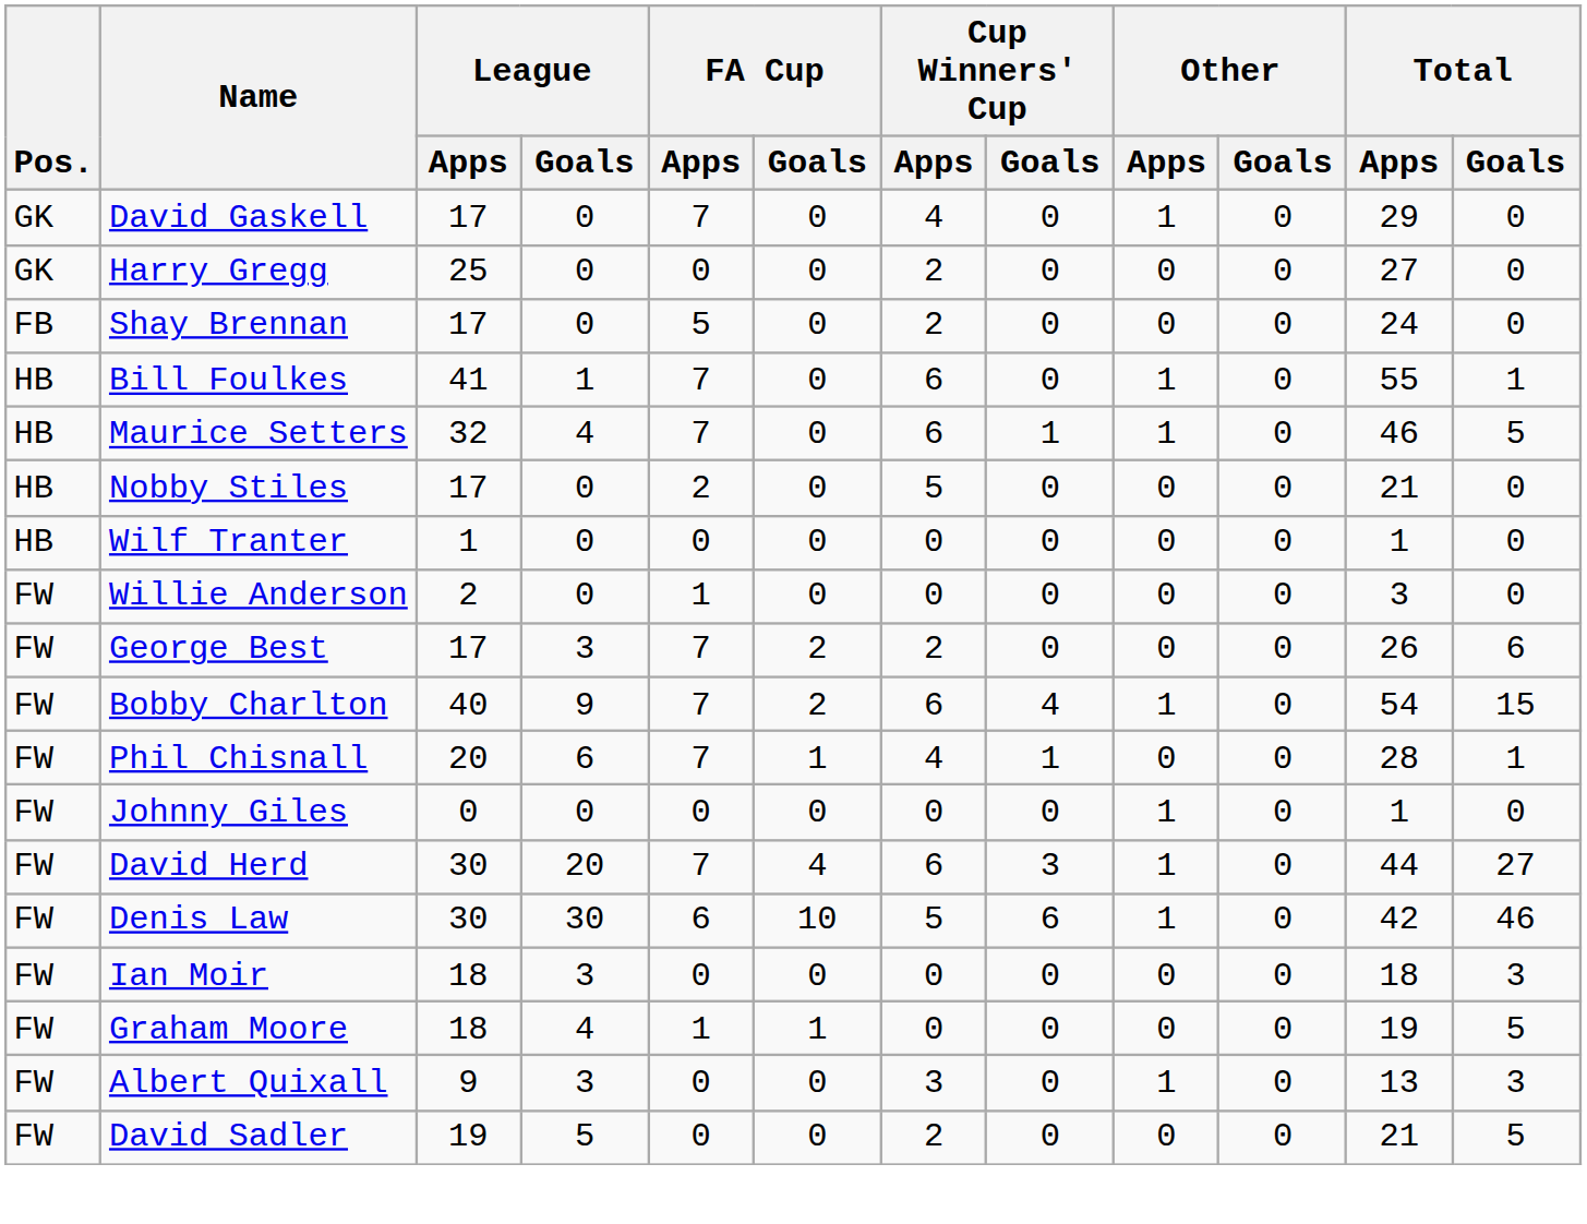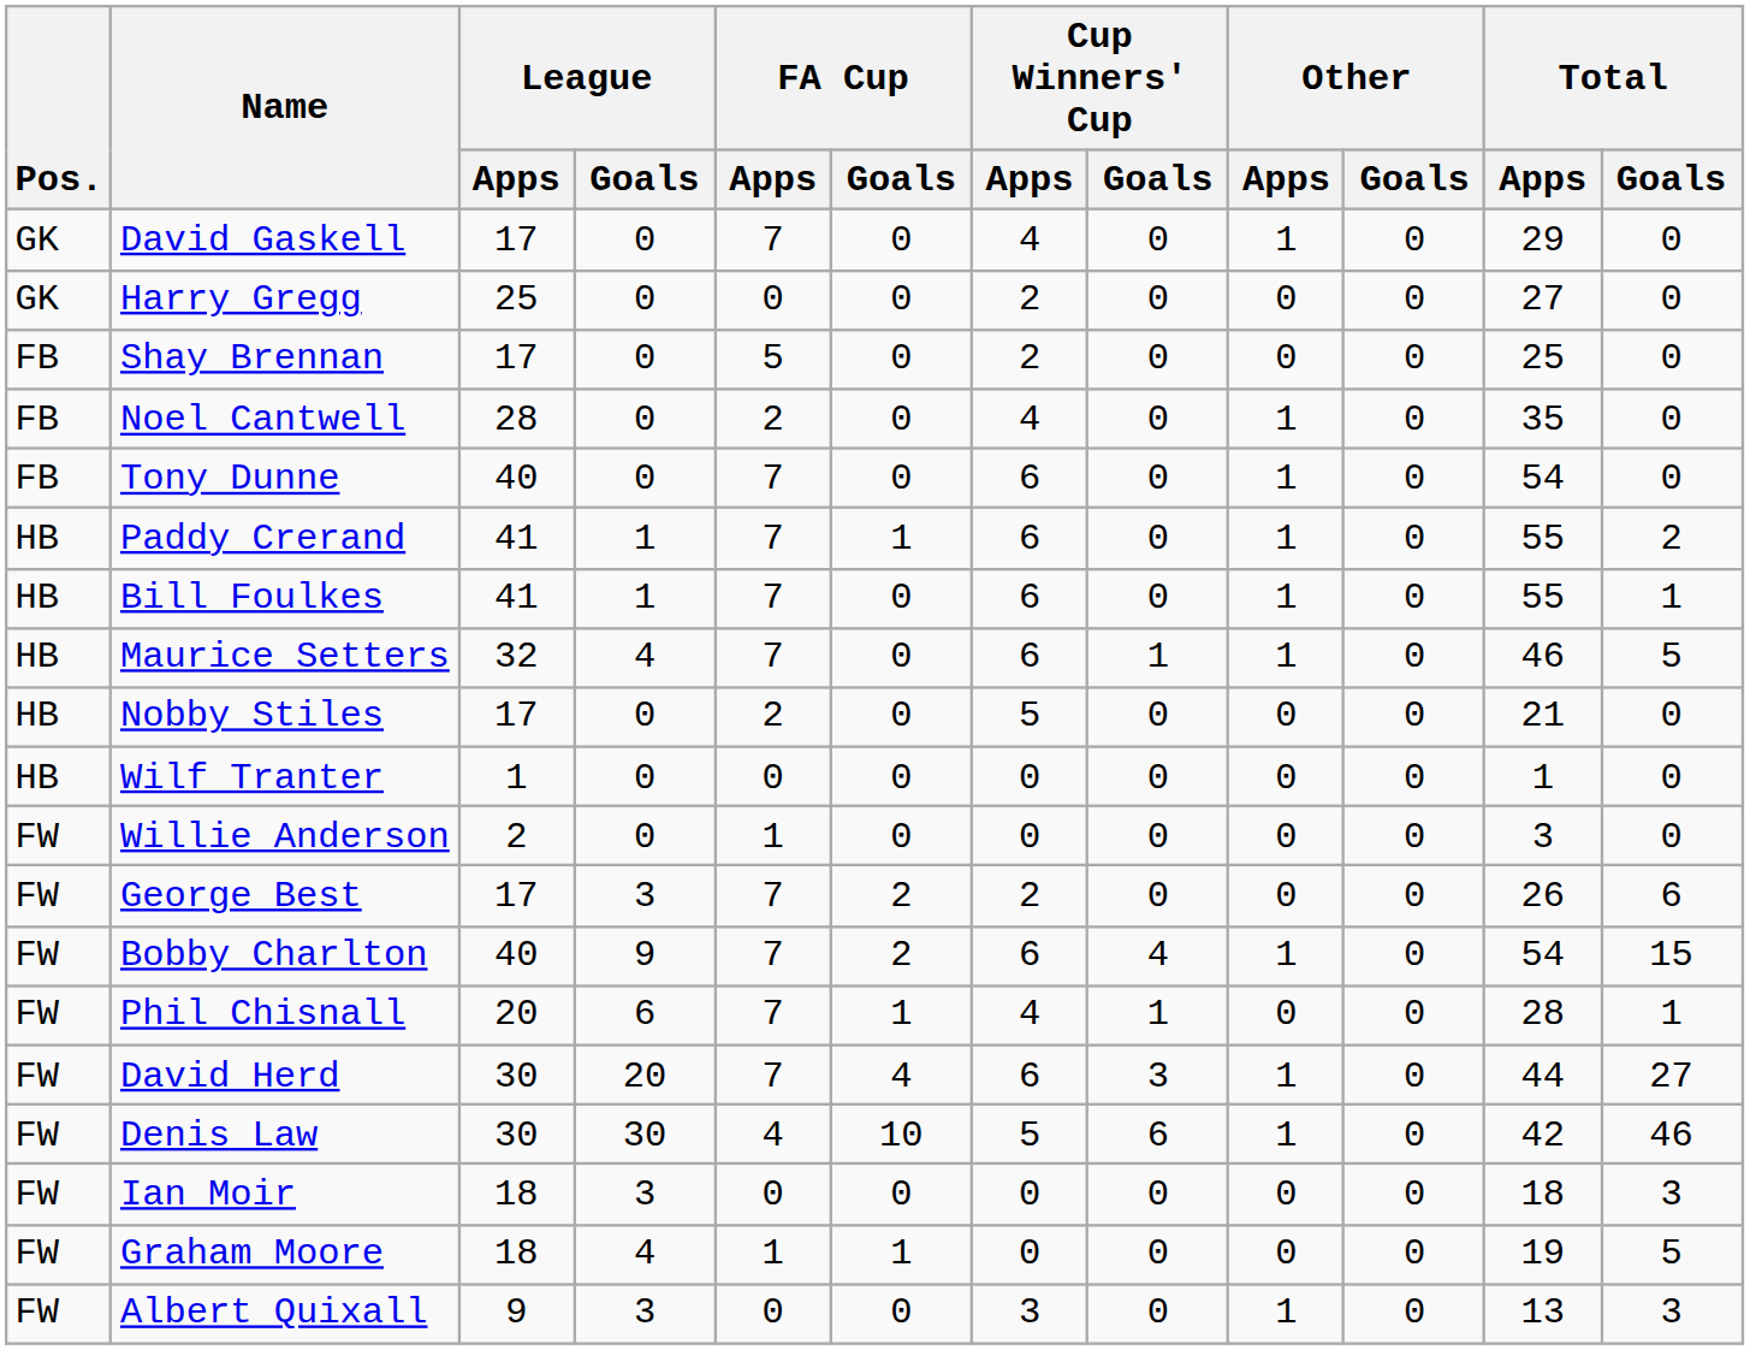 <table class="wikitable" style="text-align:center">
 <tr>
 <th rowspan="2" valign="bottom">Pos.</th>
 <th rowspan="2">Name</th>
 <th colspan="2" width="85">League</th>
 <th colspan="2" width="85">FA Cup</th>
 <th colspan="2" width="85">Cup Winners' Cup</th>
 <th colspan="2" width="85">Other</th>
 <th colspan="2" width="85">Total</th>
 </tr>
 <tr>
 <th>Apps</th>
 <th>Goals</th>
 <th>Apps</th>
 <th>Goals</th>
 <th>Apps</th>
 <th>Goals</th>
 <th>Apps</th>
 <th>Goals</th>
 <th>Apps</th>
 <th>Goals</th>
 </tr>
 <tr>
 <td align="left">GK</td>
 <td align="left"> <a href='#'>David Gaskell</a></td>
 <td>17</td>
 <td>0</td>
 <td>7</td>
 <td>0</td>
 <td>4</td>
 <td>0</td>
 <td>1</td>
 <td>0</td>
 <td>29</td>
 <td>0</td>
 </tr>
 <tr>
 <td align="left">GK</td>
 <td align="left"> <a href='#'>Harry Gregg</a></td>
 <td>25</td>
 <td>0</td>
 <td>0</td>
 <td>0</td>
 <td>2</td>
 <td>0</td>
 <td>0</td>
 <td>0</td>
 <td>27</td>
 <td>0</td>
 </tr>
 <tr>
 <td align="left">FB</td>
 <td align="left"> <a href='#'>Shay Brennan</a></td>
 <td>17</td>
 <td>0</td>
 <td>5</td>
 <td>0</td>
 <td>2</td>
 <td>0</td>
 <td>0</td>
 <td>0</td>
-<td>24</td>
+<td>25</td>
 <td>0</td>
+</tr>
+<tr>
+<td align="left">FB</td>
+<td align="left"> <a href='#'>Noel Cantwell</a></td>
+<td>28</td>
+<td>0</td>
+<td>2</td>
+<td>0</td>
+<td>4</td>
+<td>0</td>
+<td>1</td>
+<td>0</td>
+<td>35</td>
+<td>0</td>
+</tr>
+<tr>
+<td align="left">FB</td>
+<td align="left"> <a href='#'>Tony Dunne</a></td>
+<td>40</td>
+<td>0</td>
+<td>7</td>
+<td>0</td>
+<td>6</td>
+<td>0</td>
+<td>1</td>
+<td>0</td>
+<td>54</td>
+<td>0</td>
+</tr>
+<tr>
+<td align="left">HB</td>
+<td align="left"> <a href='#'>Paddy Crerand</a></td>
+<td>41</td>
+<td>1</td>
+<td>7</td>
+<td>1</td>
+<td>6</td>
+<td>0</td>
+<td>1</td>
+<td>0</td>
+<td>55</td>
+<td>2</td>
 </tr>
 <tr>
 <td align="left">HB</td>
 <td align="left"> <a href='#'>Bill Foulkes</a></td>
 <td>41</td>
 <td>1</td>
 <td>7</td>
 <td>0</td>
 <td>6</td>
 <td>0</td>
 <td>1</td>
 <td>0</td>
 <td>55</td>
 <td>1</td>
 </tr>
 <tr>
 <td align="left">HB</td>
 <td align="left"> <a href='#'>Maurice Setters</a></td>
 <td>32</td>
 <td>4</td>
 <td>7</td>
 <td>0</td>
 <td>6</td>
 <td>1</td>
 <td>1</td>
 <td>0</td>
 <td>46</td>
 <td>5</td>
 </tr>
 <tr>
 <td align="left">HB</td>
 <td align="left"> <a href='#'>Nobby Stiles</a></td>
 <td>17</td>
 <td>0</td>
 <td>2</td>
 <td>0</td>
 <td>5</td>
 <td>0</td>
 <td>0</td>
 <td>0</td>
 <td>21</td>
 <td>0</td>
 </tr>
 <tr>
 <td align="left">HB</td>
 <td align="left"> <a href='#'>Wilf Tranter</a></td>
 <td>1</td>
 <td>0</td>
 <td>0</td>
 <td>0</td>
 <td>0</td>
 <td>0</td>
 <td>0</td>
 <td>0</td>
 <td>1</td>
 <td>0</td>
 </tr>
 <tr>
 <td align="left">FW</td>
 <td align="left"> <a href='#'>Willie Anderson</a></td>
 <td>2</td>
 <td>0</td>
 <td>1</td>
 <td>0</td>
 <td>0</td>
 <td>0</td>
 <td>0</td>
 <td>0</td>
 <td>3</td>
 <td>0</td>
 </tr>
 <tr>
 <td align="left">FW</td>
 <td align="left"> <a href='#'>George Best</a></td>
 <td>17</td>
 <td>3</td>
 <td>7</td>
 <td>2</td>
 <td>2</td>
 <td>0</td>
 <td>0</td>
 <td>0</td>
 <td>26</td>
 <td>6</td>
 </tr>
 <tr>
 <td align="left">FW</td>
 <td align="left"> <a href='#'>Bobby Charlton</a></td>
 <td>40</td>
 <td>9</td>
 <td>7</td>
 <td>2</td>
 <td>6</td>
 <td>4</td>
 <td>1</td>
 <td>0</td>
 <td>54</td>
 <td>15</td>
 </tr>
 <tr>
 <td align="left">FW</td>
 <td align="left"> <a href='#'>Phil Chisnall</a></td>
 <td>20</td>
 <td>6</td>
 <td>7</td>
 <td>1</td>
 <td>4</td>
 <td>1</td>
 <td>0</td>
 <td>0</td>
 <td>28</td>
 <td>1</td>
 </tr>
 <tr>
 <td align="left">FW</td>
-<td align="left"> <a href='#'>Johnny Giles</a></td>
-<td>0</td>
-<td>0</td>
-<td>0</td>
-<td>0</td>
-<td>0</td>
-<td>0</td>
-<td>1</td>
-<td>0</td>
-<td>1</td>
-<td>0</td>
-</tr>
-<tr>
-<td align="left">FW</td>
 <td align="left"> <a href='#'>David Herd</a></td>
 <td>30</td>
 <td>20</td>
 <td>7</td>
 <td>4</td>
 <td>6</td>
 <td>3</td>
 <td>1</td>
 <td>0</td>
 <td>44</td>
 <td>27</td>
 </tr>
 <tr>
 <td align="left">FW</td>
 <td align="left"> <a href='#'>Denis Law</a></td>
 <td>30</td>
 <td>30</td>
-<td>6</td>
+<td>4</td>
 <td>10</td>
 <td>5</td>
 <td>6</td>
 <td>1</td>
 <td>0</td>
 <td>42</td>
 <td>46</td>
 </tr>
 <tr>
 <td align="left">FW</td>
 <td align="left"> <a href='#'>Ian Moir</a></td>
 <td>18</td>
 <td>3</td>
 <td>0</td>
 <td>0</td>
 <td>0</td>
 <td>0</td>
 <td>0</td>
 <td>0</td>
 <td>18</td>
 <td>3</td>
 </tr>
 <tr>
 <td align="left">FW</td>
 <td align="left"> <a href='#'>Graham Moore</a></td>
 <td>18</td>
 <td>4</td>
 <td>1</td>
 <td>1</td>
 <td>0</td>
 <td>0</td>
 <td>0</td>
 <td>0</td>
 <td>19</td>
 <td>5</td>
 </tr>
 <tr>
 <td align="left">FW</td>
 <td align="left"> <a href='#'>Albert Quixall</a></td>
 <td>9</td>
 <td>3</td>
 <td>0</td>
 <td>0</td>
 <td>3</td>
 <td>0</td>
 <td>1</td>
 <td>0</td>
 <td>13</td>
 <td>3</td>
 </tr>
-<tr>
-<td align="left">FW</td>
-<td align="left"> <a href='#'>David Sadler</a></td>
-<td>19</td>
-<td>5</td>
-<td>0</td>
-<td>0</td>
-<td>2</td>
-<td>0</td>
-<td>0</td>
-<td>0</td>
-<td>21</td>
-<td>5</td>
-</tr>
 </table>
